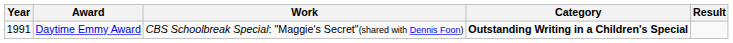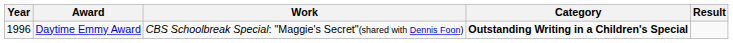 <table class="wikitable">
 <tr style="text-align:center;">
 <th>Year</th>
 <th>Award</th>
 <th>Work</th>
 <th>Category</th>
 <th>Result</th>
 </tr>
 <tr>
-<td>1991</td>
+<td>1996</td>
 <td><a href='#'>Daytime Emmy Award</a></td>
 <td><em>CBS Schoolbreak Special</em>: "Maggie's Secret"<small>(shared with <a href='#'>Dennis Foon</a>)</small></td>
 <td><strong>Outstanding Writing in a Children's Special</strong></td>
 <td></td>
 </tr>
 </table>
